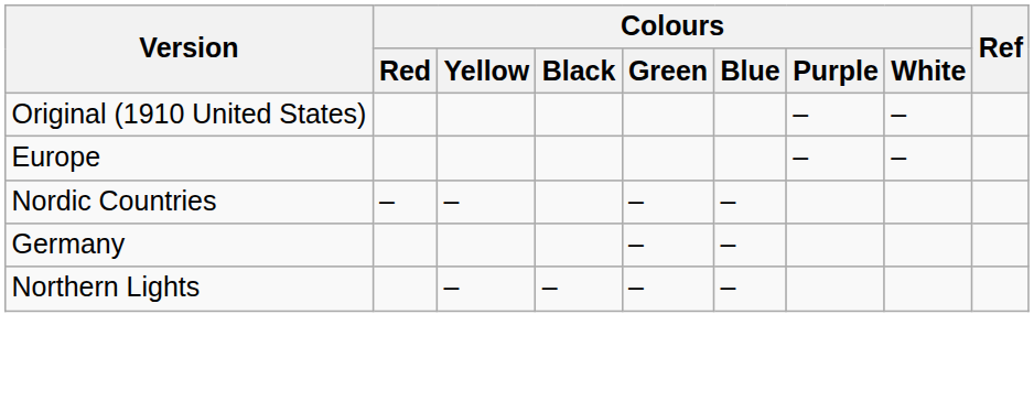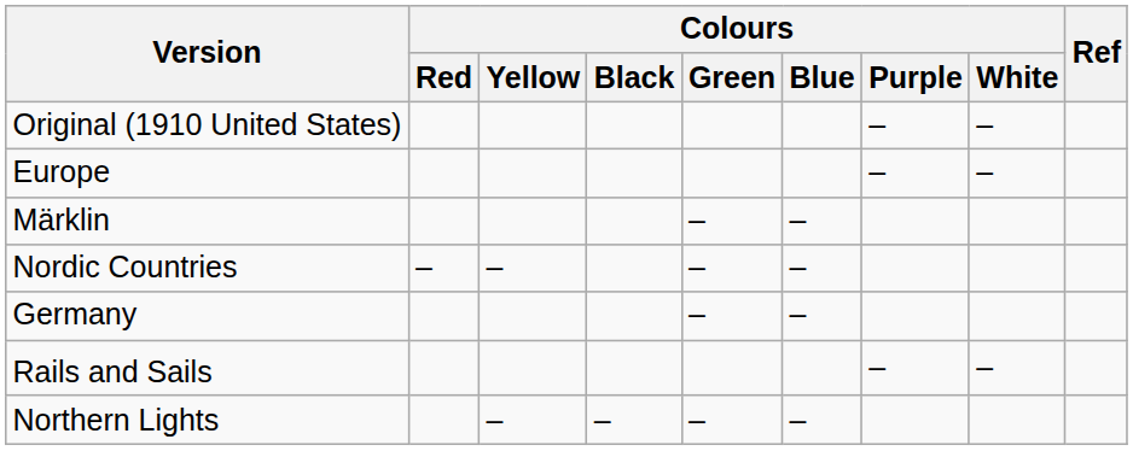 <table class="wikitable">
 <tr>
 <th rowspan=2>Version</th>
 <th colspan=7>Colours</th>
 <th rowspan=2>Ref</th>
 </tr>
 <tr>
 <th>Red</th>
 <th>Yellow</th>
 <th>Black</th>
 <th>Green</th>
 <th>Blue</th>
 <th>Purple</th>
 <th>White</th>
 </tr>
 <tr>
 <td>Original (1910 United States)</td>
 <td></td>
 <td></td>
 <td></td>
 <td></td>
 <td></td>
 <td>–</td>
 <td>–</td>
 <td></td>
 </tr>
 <tr>
 <td>Europe</td>
 <td></td>
 <td></td>
 <td></td>
 <td></td>
 <td></td>
 <td>–</td>
 <td>–</td>
 <td></td>
 </tr>
 <tr>
+<td>Märklin</td>
+<td></td>
+<td></td>
+<td></td>
+<td>–</td>
+<td>–</td>
+<td></td>
+<td></td>
+<td></td>
+</tr>
+<tr>
 <td>Nordic Countries</td>
 <td>–</td>
 <td>–</td>
 <td></td>
 <td>–</td>
 <td>–</td>
 <td></td>
 <td></td>
 <td></td>
 </tr>
 <tr>
 <td>Germany</td>
 <td></td>
 <td></td>
 <td></td>
 <td>–</td>
 <td>–</td>
 <td></td>
 <td></td>
 <td></td>
 </tr>
 <tr>
+<td>Rails and Sails <sup></sup></td>
+<td></td>
+<td></td>
+<td></td>
+<td></td>
+<td></td>
+<td>–</td>
+<td>–</td>
+<td></td>
+</tr>
+<tr>
 <td>Northern Lights</td>
 <td></td>
 <td>–</td>
 <td>–</td>
 <td>–</td>
 <td>–</td>
 <td></td>
 <td></td>
 <td></td>
 </tr>
 </table>
